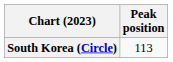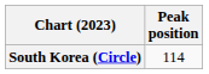 <table class="wikitable plainrowheaders" style="text-align:center">
 <tr>
 <th scope="col">Chart (2023)</th>
 <th scope="col">Peak<br>position</th>
 </tr>
 <tr>
 <th scope="row">South Korea (<a href='#'>Circle</a>)</th>
-<td>113</td>
+<td>114</td>
 </tr>
 </table>
